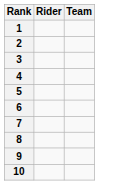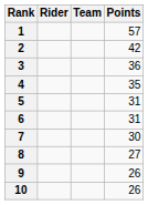 <table class="wikitable" margin-bottom:0;">
 <tr>
 <th scope="col">Rank</th>
 <th scope="col">Rider</th>
 <th scope="col">Team</th>
+<th scope="col">Points</th>
 </tr>
 <tr>
 <th scope="row">1</th>
 <td> </td>
 <td></td>
+<td align="right">57</td>
 </tr>
 <tr>
 <th scope="row">2</th>
 <td> </td>
 <td></td>
+<td align="right">42</td>
 </tr>
 <tr>
 <th scope="row">3</th>
 <td> </td>
 <td></td>
+<td align="right">36</td>
 </tr>
 <tr>
 <th scope="row">4</th>
 <td> </td>
 <td></td>
+<td align="right">35</td>
 </tr>
 <tr>
 <th scope="row">5</th>
 <td></td>
 <td></td>
+<td align="right">31</td>
 </tr>
 <tr>
 <th scope="row">6</th>
 <td></td>
 <td></td>
+<td align="right">31</td>
 </tr>
 <tr>
 <th scope="row">7</th>
 <td></td>
 <td></td>
+<td align="right">30</td>
 </tr>
 <tr>
 <th scope="row">8</th>
 <td></td>
 <td></td>
+<td align="right">27</td>
 </tr>
 <tr>
 <th scope="row">9</th>
 <td></td>
 <td></td>
+<td align="right">26</td>
 </tr>
 <tr>
 <th scope="row">10</th>
 <td></td>
 <td></td>
+<td align="right">26</td>
 </tr>
 </table>
